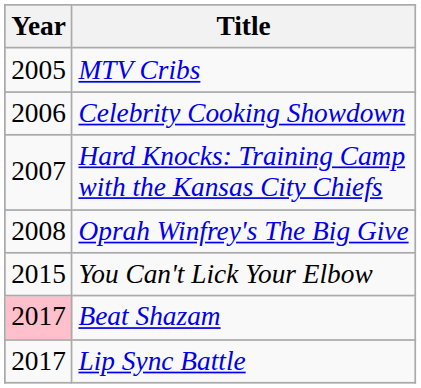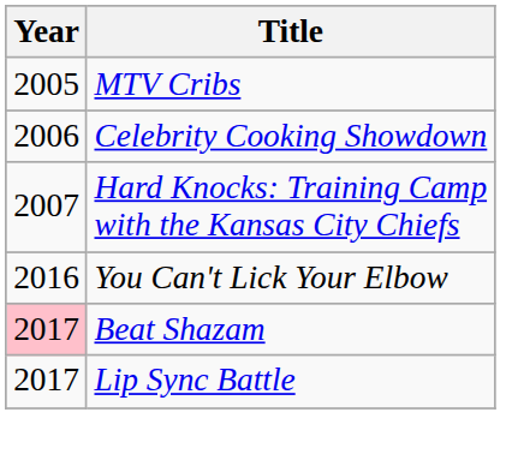 <table class="wikitable">
 <tr>
 <th>Year</th>
 <th>Title</th>
 </tr>
 <tr>
 <td>2005</td>
 <td><em><a href='#'>MTV Cribs</a></em></td>
 </tr>
 <tr>
 <td>2006</td>
 <td><em><a href='#'>Celebrity Cooking Showdown</a></em></td>
 </tr>
 <tr>
 <td>2007</td>
 <td><em><a href='#'>Hard Knocks: Training Camp<br>with the Kansas City Chiefs</a></em></td>
 </tr>
 <tr>
-<td>2008</td>
-<td><em><a href='#'>Oprah Winfrey's The Big Give</a></em></td>
-</tr>
-<tr>
-<td>2015</td>
+<td>2016</td>
 <td><em>You Can't Lick Your Elbow</em></td>
 </tr>
 <tr>
 <td style="background: pink;">2017</td>
 <td><em><a href='#'>Beat Shazam</a></em></td>
 </tr>
 <tr>
 <td>2017</td>
 <td><em><a href='#'>Lip Sync Battle</a></em></td>
 </tr>
 </table>
